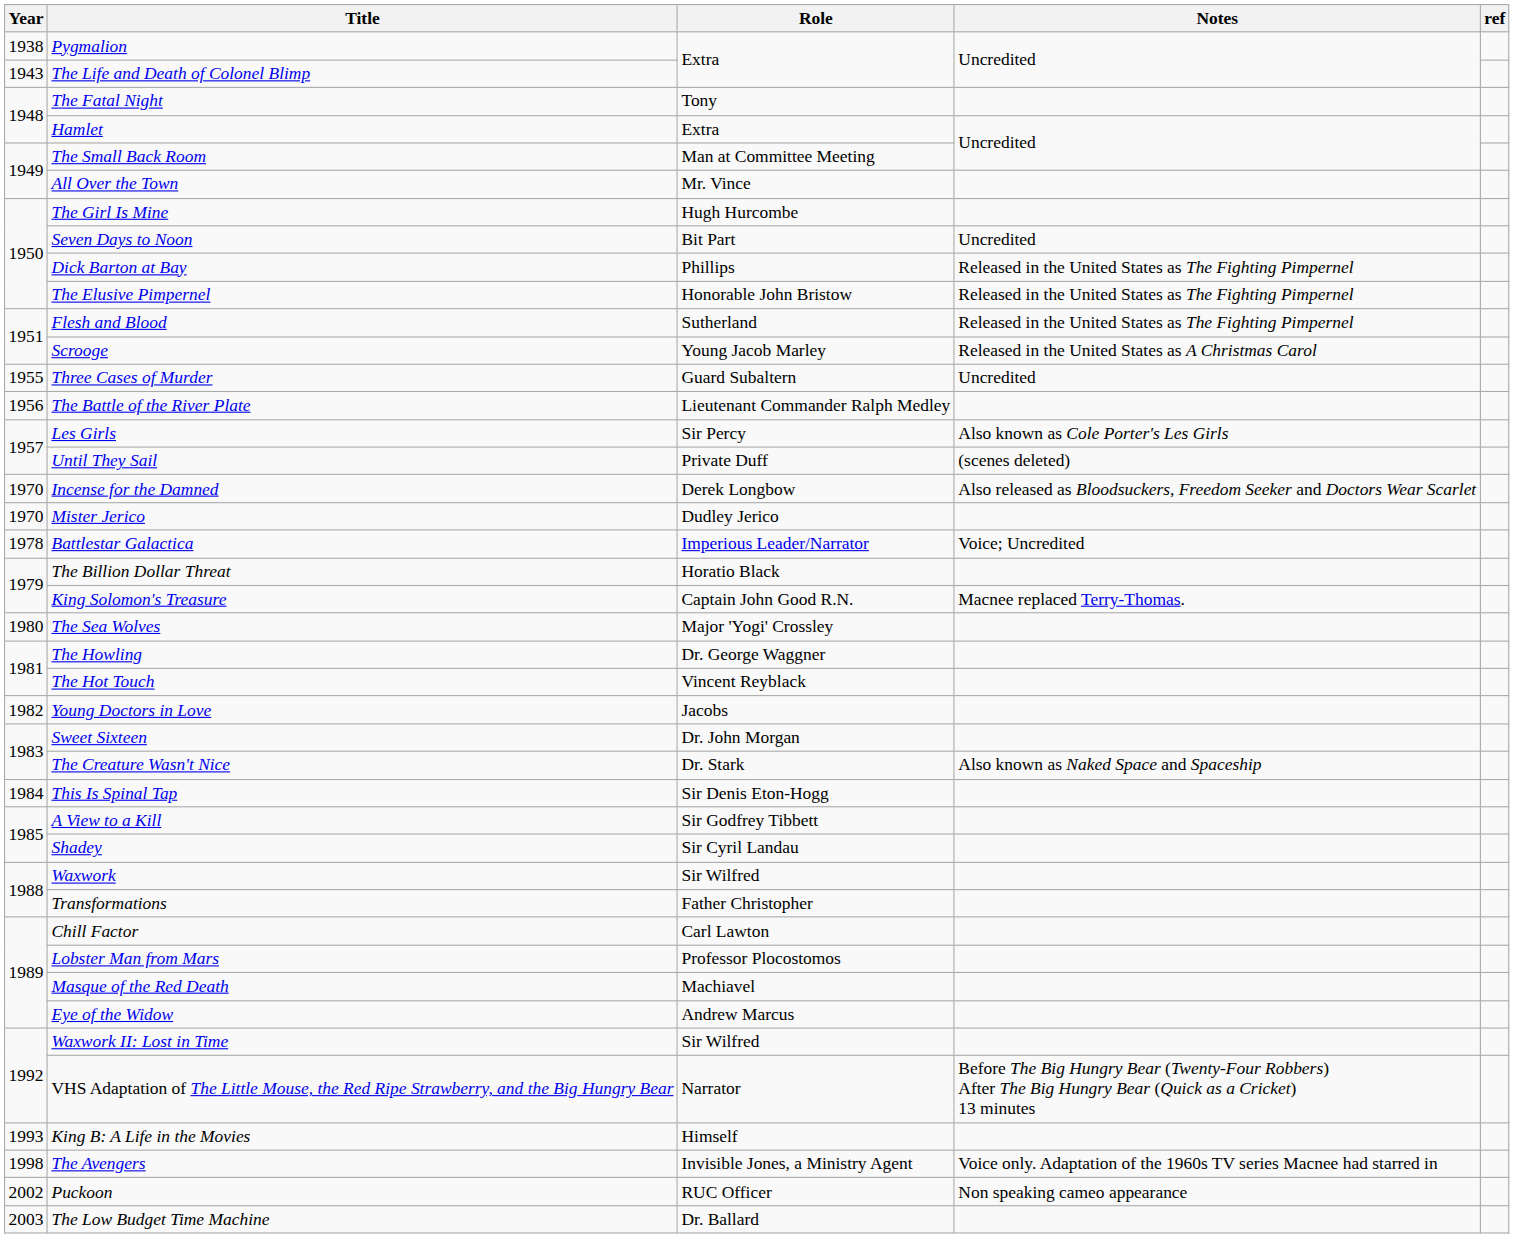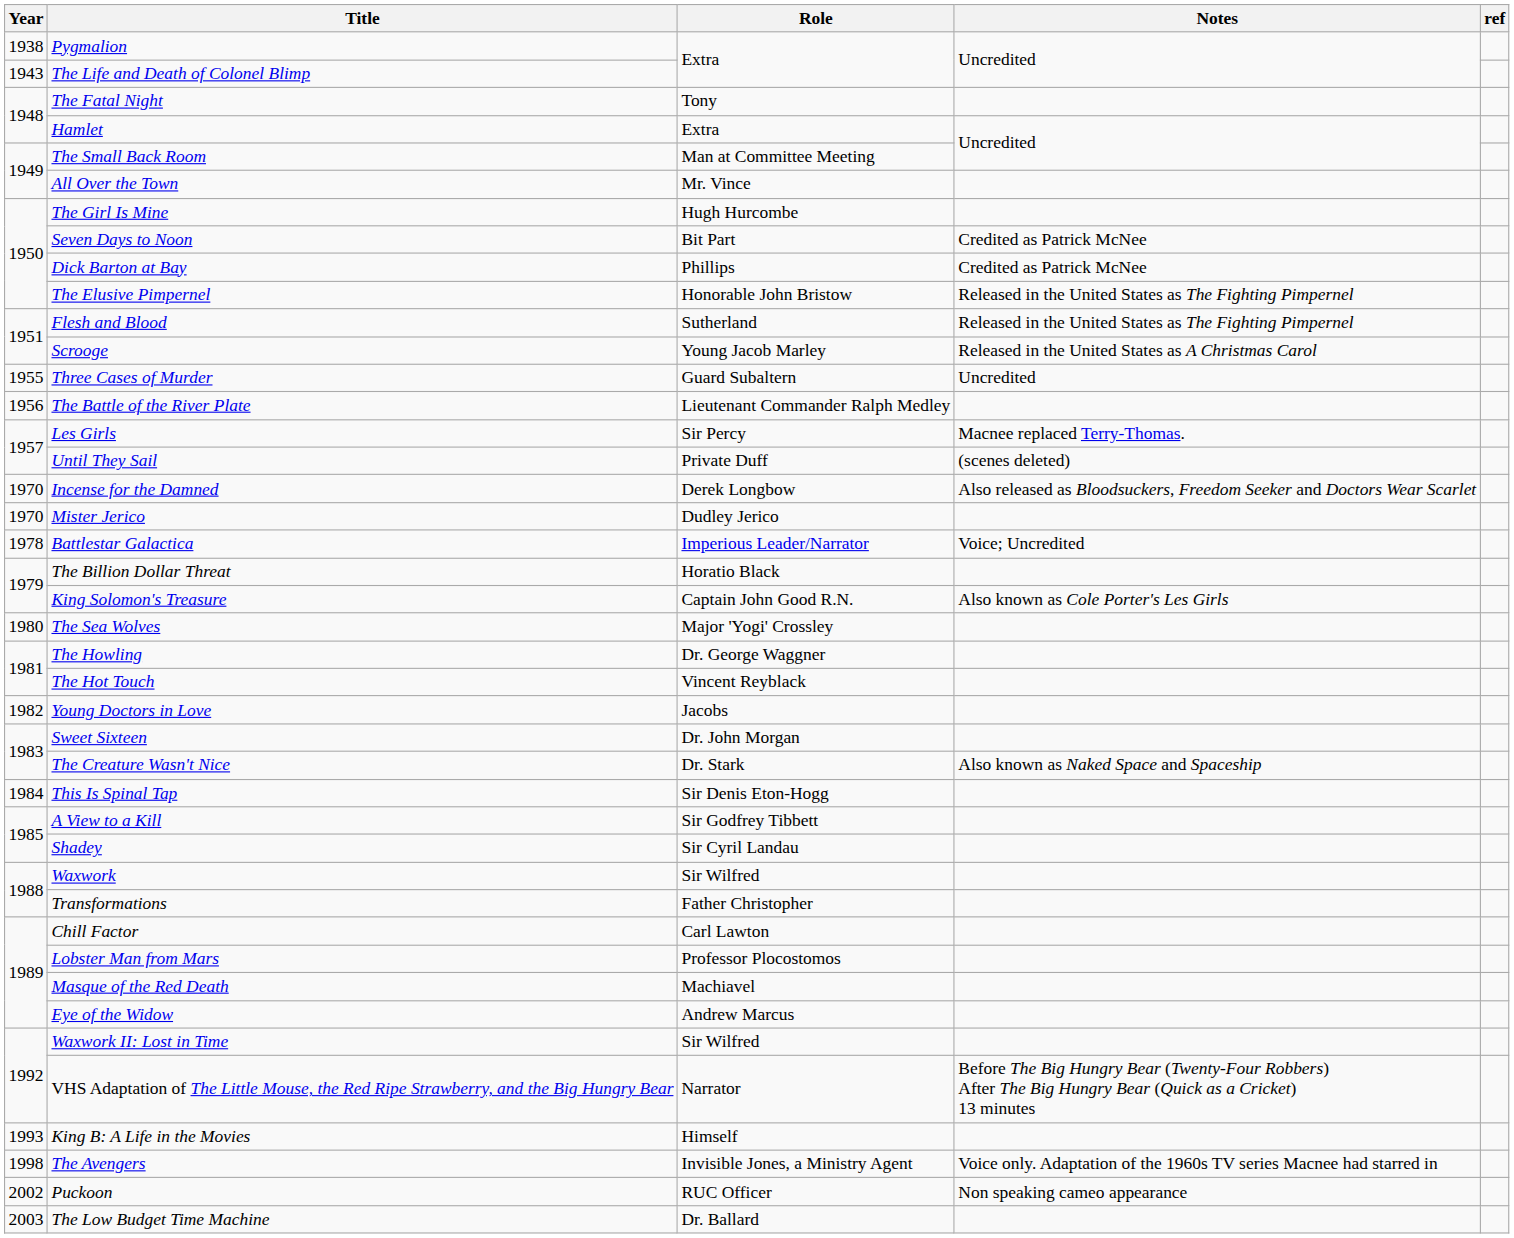 <table class="wikitable sortable">
 <tr>
 <th>Year</th>
 <th>Title</th>
 <th>Role</th>
 <th class="unsortable">Notes</th>
 <th>ref</th>
 </tr>
 <tr>
 <td>1938</td>
 <td><em><a href='#'>Pygmalion</a></em></td>
 <td rowspan="2">Extra</td>
 <td rowspan="2">Uncredited</td>
 <td></td>
 </tr>
 <tr>
 <td>1943</td>
 <td><em><a href='#'>The Life and Death of Colonel Blimp</a></em></td>
 <td></td>
 </tr>
 <tr>
 <td rowspan="2">1948</td>
 <td><em><a href='#'>The Fatal Night</a></em></td>
 <td>Tony</td>
 <td></td>
 <td></td>
 </tr>
 <tr>
 <td><em><a href='#'>Hamlet</a></em></td>
 <td>Extra</td>
 <td rowspan="2">Uncredited</td>
 <td></td>
 </tr>
 <tr>
 <td rowspan="2">1949</td>
 <td><em><a href='#'>The Small Back Room</a></em></td>
 <td>Man at Committee Meeting</td>
 <td></td>
 </tr>
 <tr>
 <td><em><a href='#'>All Over the Town</a></em></td>
 <td>Mr. Vince</td>
 <td></td>
 <td></td>
 </tr>
 <tr>
 <td rowspan="4">1950</td>
 <td><em><a href='#'>The Girl Is Mine</a></em></td>
 <td>Hugh Hurcombe</td>
 <td></td>
 <td></td>
 </tr>
 <tr>
 <td><em><a href='#'>Seven Days to Noon</a></em></td>
 <td>Bit Part</td>
-<td>Uncredited</td>
+<td>Credited as Patrick McNee</td>
 <td></td>
 </tr>
 <tr>
 <td><em><a href='#'>Dick Barton at Bay</a></em></td>
 <td>Phillips</td>
-<td>Released in the United States as <em>The Fighting Pimpernel</em></td>
+<td>Credited as Patrick McNee</td>
 <td></td>
 </tr>
 <tr>
 <td><em><a href='#'>The Elusive Pimpernel</a></em></td>
 <td>Honorable John Bristow</td>
 <td>Released in the United States as <em>The Fighting Pimpernel</em></td>
 <td></td>
 </tr>
 <tr>
 <td rowspan="2">1951</td>
 <td><em><a href='#'>Flesh and Blood</a></em></td>
 <td>Sutherland</td>
 <td>Released in the United States as <em>The Fighting Pimpernel</em></td>
 <td></td>
 </tr>
 <tr>
 <td><em><a href='#'>Scrooge</a></em></td>
 <td>Young Jacob Marley</td>
 <td>Released in the United States as <em>A Christmas Carol</em></td>
 <td></td>
 </tr>
 <tr>
 <td>1955</td>
 <td><em><a href='#'>Three Cases of Murder</a></em></td>
 <td>Guard Subaltern</td>
 <td>Uncredited</td>
 <td></td>
 </tr>
 <tr>
 <td>1956</td>
 <td><em><a href='#'>The Battle of the River Plate</a></em></td>
 <td>Lieutenant Commander Ralph Medley</td>
 <td></td>
 <td></td>
 </tr>
 <tr>
 <td rowspan="2">1957</td>
 <td><em><a href='#'>Les Girls</a></em></td>
 <td>Sir Percy</td>
-<td>Also known as <em>Cole Porter's Les Girls</em></td>
+<td>Macnee replaced <a href='#'>Terry-Thomas</a>.</td>
 <td></td>
 </tr>
 <tr>
 <td><em><a href='#'>Until They Sail</a></em></td>
 <td>Private Duff</td>
 <td>(scenes deleted)</td>
 <td></td>
 </tr>
 <tr>
 <td>1970</td>
 <td><em><a href='#'>Incense for the Damned</a></em></td>
 <td>Derek Longbow</td>
 <td>Also released as <em>Bloodsuckers</em>, <em>Freedom Seeker</em> and <em>Doctors Wear Scarlet</em></td>
 <td></td>
 </tr>
 <tr>
 <td>1970</td>
 <td><em><a href='#'>Mister Jerico</a></em></td>
 <td>Dudley Jerico</td>
 <td></td>
 <td></td>
 </tr>
 <tr>
 <td>1978</td>
 <td><em><a href='#'>Battlestar Galactica</a></em></td>
 <td><a href='#'>Imperious Leader/Narrator</a></td>
 <td>Voice; Uncredited</td>
 <td></td>
 </tr>
 <tr>
 <td rowspan="2">1979</td>
 <td><em>The Billion Dollar Threat</em></td>
 <td>Horatio Black</td>
 <td></td>
 <td></td>
 </tr>
 <tr>
 <td><em><a href='#'>King Solomon's Treasure</a></em></td>
 <td>Captain John Good R.N.</td>
-<td>Macnee replaced <a href='#'>Terry-Thomas</a>.</td>
+<td>Also known as <em>Cole Porter's Les Girls</em></td>
 <td></td>
 </tr>
 <tr>
 <td>1980</td>
 <td><em><a href='#'>The Sea Wolves</a></em></td>
 <td>Major 'Yogi' Crossley</td>
 <td></td>
 <td></td>
 </tr>
 <tr>
 <td rowspan="2">1981</td>
 <td><em><a href='#'>The Howling</a></em></td>
 <td>Dr. George Waggner</td>
 <td></td>
 <td></td>
 </tr>
 <tr>
 <td><em><a href='#'>The Hot Touch</a></em></td>
 <td>Vincent Reyblack</td>
 <td></td>
 <td></td>
 </tr>
 <tr>
 <td>1982</td>
 <td><em><a href='#'>Young Doctors in Love</a></em></td>
 <td>Jacobs</td>
 <td></td>
 <td></td>
 </tr>
 <tr>
 <td rowspan="2">1983</td>
 <td><em><a href='#'>Sweet Sixteen</a></em></td>
 <td>Dr. John Morgan</td>
 <td></td>
 <td></td>
 </tr>
 <tr>
 <td><em><a href='#'>The Creature Wasn't Nice</a></em></td>
 <td>Dr. Stark</td>
 <td>Also known as <em>Naked Space</em> and <em>Spaceship</em></td>
 <td></td>
 </tr>
 <tr>
 <td>1984</td>
 <td><em><a href='#'>This Is Spinal Tap</a></em></td>
 <td>Sir Denis Eton-Hogg</td>
 <td></td>
 <td></td>
 </tr>
 <tr>
 <td rowspan="2">1985</td>
 <td><em><a href='#'>A View to a Kill</a></em></td>
 <td>Sir Godfrey Tibbett</td>
 <td></td>
 <td></td>
 </tr>
 <tr>
 <td><em><a href='#'>Shadey</a></em></td>
 <td>Sir Cyril Landau</td>
 <td></td>
 <td></td>
 </tr>
 <tr>
 <td rowspan="2">1988</td>
 <td><em><a href='#'>Waxwork</a></em></td>
 <td>Sir Wilfred</td>
 <td></td>
 <td></td>
 </tr>
 <tr>
 <td><em>Transformations</em></td>
 <td>Father Christopher</td>
 <td></td>
 <td></td>
 </tr>
 <tr>
 <td rowspan="4">1989</td>
 <td><em>Chill Factor</em></td>
 <td>Carl Lawton</td>
 <td></td>
 <td></td>
 </tr>
 <tr>
 <td><em><a href='#'>Lobster Man from Mars</a></em></td>
 <td>Professor Plocostomos</td>
 <td></td>
 <td></td>
 </tr>
 <tr>
 <td><em><a href='#'>Masque of the Red Death</a></em></td>
 <td>Machiavel</td>
 <td></td>
 <td></td>
 </tr>
 <tr>
 <td><em><a href='#'>Eye of the Widow</a></em></td>
 <td>Andrew Marcus</td>
 <td></td>
 <td></td>
 </tr>
 <tr>
 <td rowspan="2">1992</td>
 <td><em><a href='#'>Waxwork II: Lost in Time</a></em></td>
 <td>Sir Wilfred</td>
 <td></td>
 <td></td>
 </tr>
 <tr>
 <td>VHS Adaptation of <em><a href='#'>The Little Mouse, the Red Ripe Strawberry, and the Big Hungry Bear</a></em></td>
 <td>Narrator</td>
 <td>Before <em>The Big Hungry Bear</em> (<em>Twenty-Four Robbers</em>)<br>After <em>The Big Hungry Bear</em> (<em>Quick as a Cricket</em>)<br>13 minutes</td>
 <td></td>
 </tr>
 <tr>
 <td>1993</td>
 <td><em>King B: A Life in the Movies</em></td>
 <td>Himself</td>
 <td></td>
 <td></td>
 </tr>
 <tr>
 <td>1998</td>
 <td><em><a href='#'>The Avengers</a></em></td>
 <td>Invisible Jones, a Ministry Agent</td>
 <td>Voice only. Adaptation of the 1960s TV series Macnee had starred in</td>
 <td></td>
 </tr>
 <tr>
 <td>2002</td>
 <td><em>Puckoon</em></td>
 <td>RUC Officer</td>
 <td>Non speaking cameo appearance</td>
 <td></td>
 </tr>
 <tr>
 <td>2003</td>
 <td><em>The Low Budget Time Machine</em></td>
 <td>Dr. Ballard</td>
 <td></td>
 <td></td>
 </tr>
 </table>
